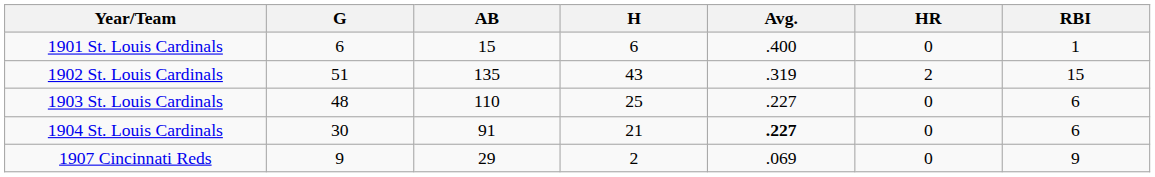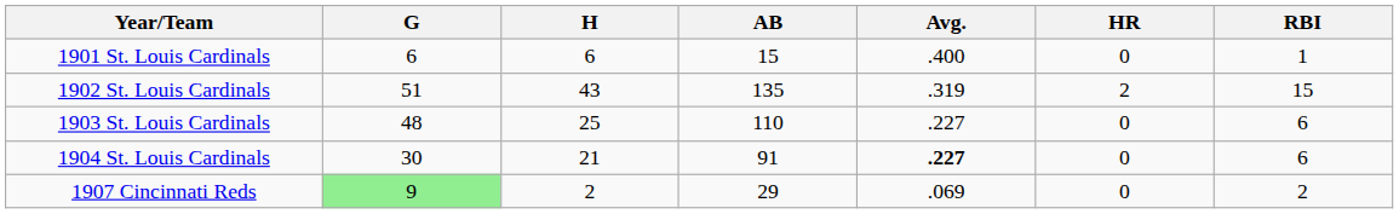 <table class="wikitable sortable">
 <tr>
 <th bgcolor="#DDDDFF" width="16%">Year/Team</th>
 <th bgcolor="#DDDDFF" width="9%">G</th>
+<th bgcolor="#DDDDFF" width="9%">H</th>
 <th bgcolor="#DDDDFF" width="9%">AB</th>
-<th bgcolor="#DDDDFF" width="9%">H</th>
 <th bgcolor="#DDDDFF" width="9%">Avg.</th>
 <th bgcolor="#DDDDFF" width="9%">HR</th>
 <th bgcolor="#DDDDFF" width="9%">RBI</th>
 </tr>
 <tr align="center">
 <td><a href='#'>1901 St. Louis Cardinals</a></td>
 <td>6</td>
+<td>6</td>
 <td>15</td>
-<td>6</td>
 <td>.400</td>
 <td>0</td>
 <td>1</td>
 </tr>
 <tr align="center">
 <td><a href='#'>1902 St. Louis Cardinals</a></td>
 <td>51</td>
+<td>43</td>
 <td>135</td>
-<td>43</td>
 <td>.319</td>
 <td>2</td>
 <td>15</td>
 </tr>
 <tr align="center">
 <td><a href='#'>1903 St. Louis Cardinals</a></td>
 <td>48</td>
+<td>25</td>
 <td>110</td>
-<td>25</td>
 <td>.227</td>
 <td>0</td>
 <td>6</td>
 </tr>
 <tr align="center">
 <td><a href='#'>1904 St. Louis Cardinals</a></td>
 <td>30</td>
+<td>21</td>
 <td>91</td>
-<td>21</td>
 <td><strong>.227</strong></td>
 <td>0</td>
 <td>6</td>
 </tr>
 <tr align="center">
 <td><a href='#'>1907 Cincinnati Reds</a></td>
-<td>9</td>
+<td style="background: lightgreen;">9</td>
+<td>2</td>
 <td>29</td>
-<td>2</td>
 <td>.069</td>
 <td>0</td>
-<td>9</td>
+<td>2</td>
 </tr>
 </table>
